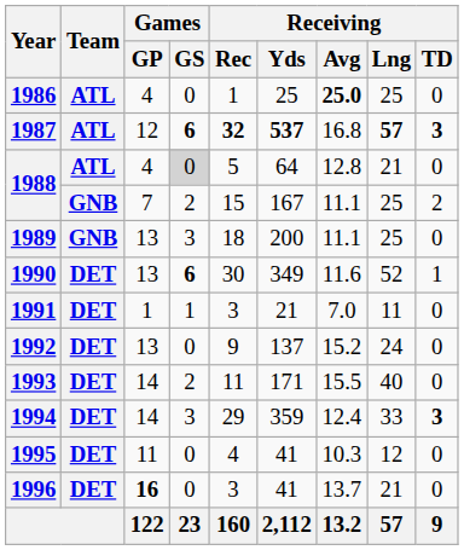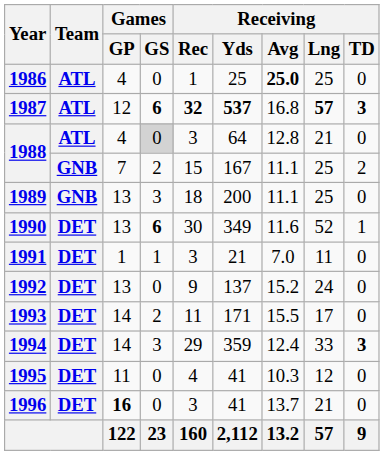 <table class="wikitable" style="text-align:center">
 <tr>
 <th rowspan="2">Year</th>
 <th rowspan="2">Team</th>
 <th colspan="2">Games</th>
 <th colspan="5">Receiving</th>
 </tr>
 <tr>
 <th>GP</th>
 <th>GS</th>
 <th>Rec</th>
 <th>Yds</th>
 <th>Avg</th>
 <th>Lng</th>
 <th>TD</th>
 </tr>
 <tr>
 <th><a href='#'>1986</a></th>
 <th><a href='#'>ATL</a></th>
 <td>4</td>
 <td>0</td>
 <td>1</td>
 <td>25</td>
 <td><strong>25.0</strong></td>
 <td>25</td>
 <td>0</td>
 </tr>
 <tr>
 <th><a href='#'>1987</a></th>
 <th><a href='#'>ATL</a></th>
 <td>12</td>
 <td><strong>6</strong></td>
 <td><strong>32</strong></td>
 <td><strong>537</strong></td>
 <td>16.8</td>
 <td><strong>57</strong></td>
 <td><strong>3</strong></td>
 </tr>
 <tr>
 <th rowspan="2"><a href='#'>1988</a></th>
 <th><a href='#'>ATL</a></th>
 <td>4</td>
 <td style="background: lightgrey;">0</td>
-<td>5</td>
+<td>3</td>
 <td>64</td>
 <td>12.8</td>
 <td>21</td>
 <td>0</td>
 </tr>
 <tr>
 <th><a href='#'>GNB</a></th>
 <td>7</td>
 <td>2</td>
 <td>15</td>
 <td>167</td>
 <td>11.1</td>
 <td>25</td>
 <td>2</td>
 </tr>
 <tr>
 <th><a href='#'>1989</a></th>
 <th><a href='#'>GNB</a></th>
 <td>13</td>
 <td>3</td>
 <td>18</td>
 <td>200</td>
 <td>11.1</td>
 <td>25</td>
 <td>0</td>
 </tr>
 <tr>
 <th><a href='#'>1990</a></th>
 <th><a href='#'>DET</a></th>
 <td>13</td>
 <td><strong>6</strong></td>
 <td>30</td>
 <td>349</td>
 <td>11.6</td>
 <td>52</td>
 <td>1</td>
 </tr>
 <tr>
 <th><a href='#'>1991</a></th>
 <th><a href='#'>DET</a></th>
 <td>1</td>
 <td>1</td>
 <td>3</td>
 <td>21</td>
 <td>7.0</td>
 <td>11</td>
 <td>0</td>
 </tr>
 <tr>
 <th><a href='#'>1992</a></th>
 <th><a href='#'>DET</a></th>
 <td>13</td>
 <td>0</td>
 <td>9</td>
 <td>137</td>
 <td>15.2</td>
 <td>24</td>
 <td>0</td>
 </tr>
 <tr>
 <th><a href='#'>1993</a></th>
 <th><a href='#'>DET</a></th>
 <td>14</td>
 <td>2</td>
 <td>11</td>
 <td>171</td>
 <td>15.5</td>
-<td>40</td>
+<td>17</td>
 <td>0</td>
 </tr>
 <tr>
 <th><a href='#'>1994</a></th>
 <th><a href='#'>DET</a></th>
 <td>14</td>
 <td>3</td>
 <td>29</td>
 <td>359</td>
 <td>12.4</td>
 <td>33</td>
 <td><strong>3</strong></td>
 </tr>
 <tr>
 <th><a href='#'>1995</a></th>
 <th><a href='#'>DET</a></th>
 <td>11</td>
 <td>0</td>
 <td>4</td>
 <td>41</td>
 <td>10.3</td>
 <td>12</td>
 <td>0</td>
 </tr>
 <tr>
 <th><a href='#'>1996</a></th>
 <th><a href='#'>DET</a></th>
 <td><strong>16</strong></td>
 <td>0</td>
 <td>3</td>
 <td>41</td>
 <td>13.7</td>
 <td>21</td>
 <td>0</td>
 </tr>
 <tr>
 <th colspan="2"></th>
 <th>122</th>
 <th>23</th>
 <th>160</th>
 <th>2,112</th>
 <th>13.2</th>
 <th>57</th>
 <th>9</th>
 </tr>
 </table>
